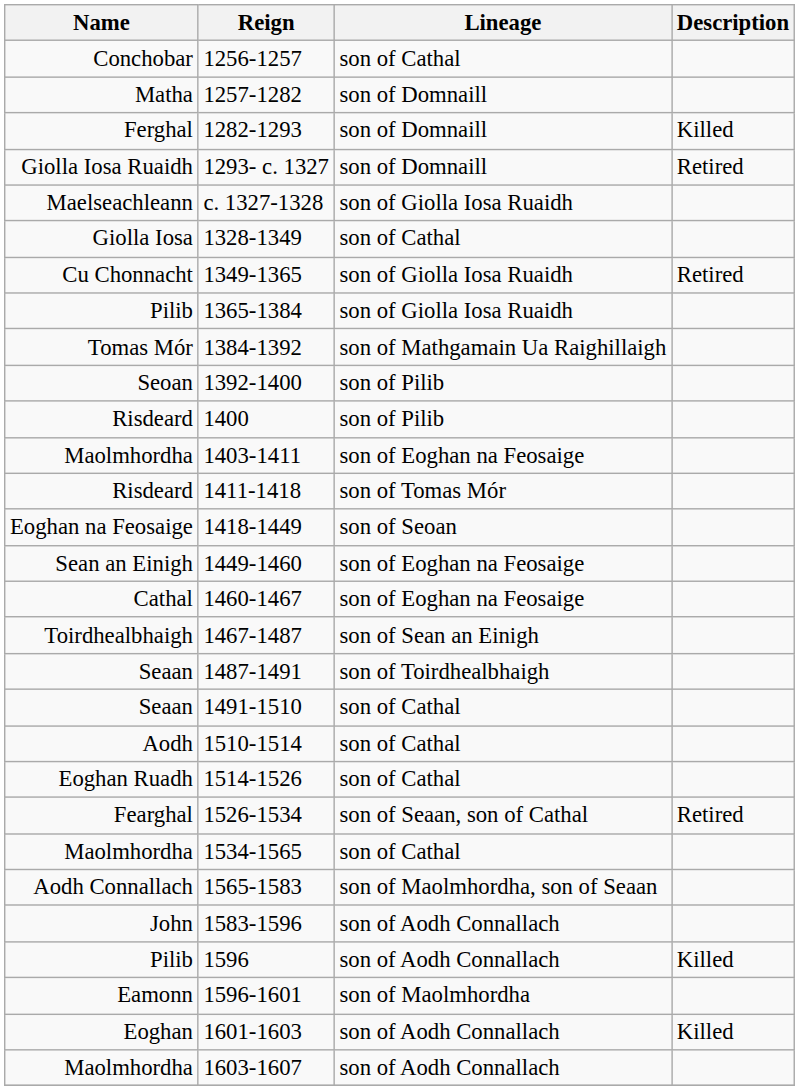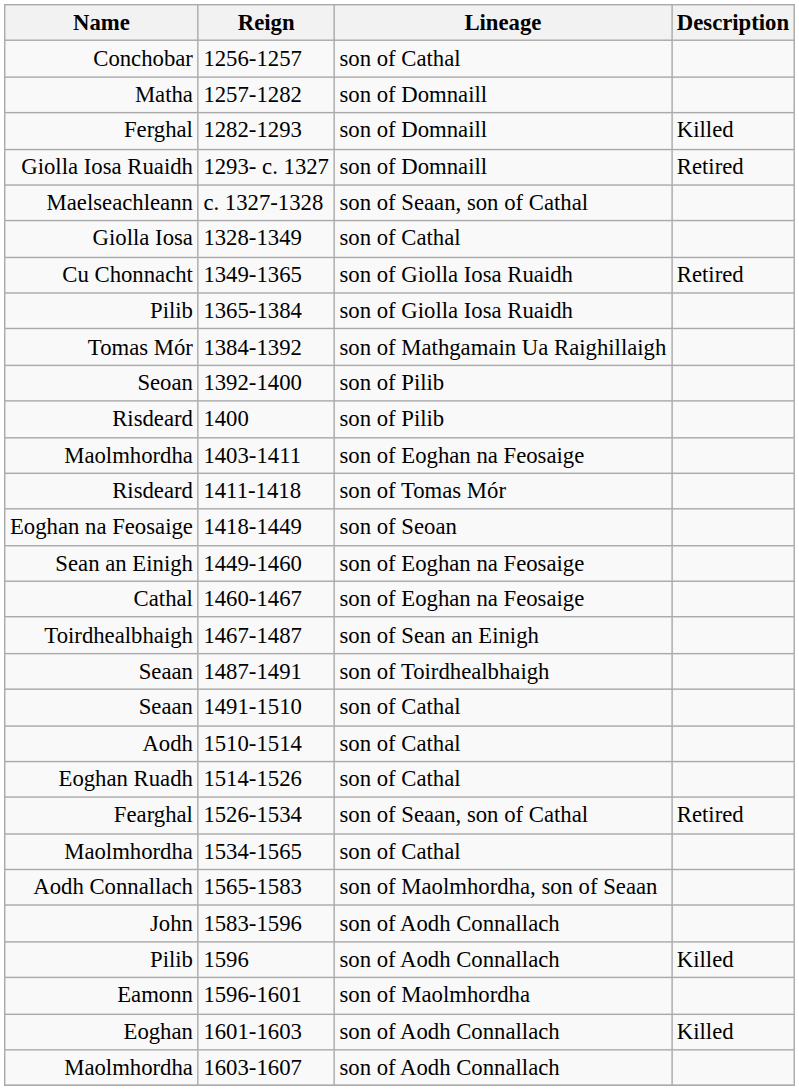 <table class="wikitable sortable">
 <tr>
 <th>Name</th>
 <th>Reign</th>
 <th>Lineage</th>
 <th>Description</th>
 </tr>
 <tr>
 <td align=right>Conchobar</td>
 <td>1256-1257</td>
 <td>son of Cathal</td>
 <td></td>
 </tr>
 <tr>
 <td align=right>Matha</td>
 <td>1257-1282</td>
 <td>son of Domnaill</td>
 <td></td>
 </tr>
 <tr>
 <td align=right>Ferghal</td>
 <td>1282-1293</td>
 <td>son of Domnaill</td>
 <td>Killed </td>
 </tr>
 <tr>
 <td align=right>Giolla Iosa Ruaidh</td>
 <td>1293- c. 1327</td>
 <td>son of Domnaill</td>
 <td>Retired</td>
 </tr>
 <tr>
 <td align=right>Maelseachleann</td>
 <td>c. 1327-1328</td>
-<td>son of Giolla Iosa Ruaidh</td>
+<td>son of Seaan, son of Cathal</td>
 <td></td>
 </tr>
 <tr>
 <td align=right>Giolla Iosa</td>
 <td>1328-1349</td>
 <td>son of Cathal</td>
 <td></td>
 </tr>
 <tr>
 <td align=right>Cu Chonnacht</td>
 <td>1349-1365</td>
 <td>son of Giolla Iosa Ruaidh</td>
 <td>Retired</td>
 </tr>
 <tr>
 <td align=right>Pilib</td>
 <td>1365-1384</td>
 <td>son of Giolla Iosa Ruaidh</td>
 <td></td>
 </tr>
 <tr>
 <td align=right>Tomas Mór</td>
 <td>1384-1392</td>
 <td>son of Mathgamain Ua Raighillaigh</td>
 <td align=right></td>
 </tr>
 <tr>
 <td align=right>Seoan</td>
 <td>1392-1400</td>
 <td>son of Pilib</td>
 <td align=right></td>
 </tr>
 <tr>
 <td align=right>Risdeard</td>
 <td>1400</td>
 <td>son of Pilib</td>
 <td align=right></td>
 </tr>
 <tr>
 <td align=right>Maolmhordha</td>
 <td>1403-1411</td>
 <td>son of Eoghan na Feosaige</td>
 <td align=right></td>
 </tr>
 <tr>
 <td align=right>Risdeard</td>
 <td>1411-1418</td>
 <td>son of Tomas Mór</td>
 <td align=right></td>
 </tr>
 <tr>
 <td align=right>Eoghan na Feosaige</td>
 <td>1418-1449</td>
 <td>son of Seoan</td>
 <td></td>
 </tr>
 <tr>
 <td align=right>Sean an Einigh</td>
 <td>1449-1460</td>
 <td>son of Eoghan na Feosaige</td>
 <td></td>
 </tr>
 <tr>
 <td align=right>Cathal</td>
 <td>1460-1467</td>
 <td>son of Eoghan na Feosaige</td>
 <td></td>
 </tr>
 <tr>
 <td align=right>Toirdhealbhaigh</td>
 <td>1467-1487</td>
 <td>son of Sean an Einigh</td>
 <td align=right></td>
 </tr>
 <tr>
 <td align=right>Seaan</td>
 <td>1487-1491</td>
 <td>son of Toirdhealbhaigh</td>
 <td align=right></td>
 </tr>
 <tr>
 <td align=right>Seaan</td>
 <td>1491-1510</td>
 <td>son of Cathal</td>
 <td align=right></td>
 </tr>
 <tr>
 <td align=right>Aodh</td>
 <td>1510-1514</td>
 <td>son of Cathal</td>
 <td align=right></td>
 </tr>
 <tr>
 <td align=right>Eoghan Ruadh</td>
 <td>1514-1526</td>
 <td>son of Cathal</td>
 <td></td>
 </tr>
 <tr>
 <td align=right>Fearghal</td>
 <td>1526-1534</td>
 <td>son of Seaan, son of Cathal</td>
 <td>Retired</td>
 </tr>
 <tr>
 <td align=right>Maolmhordha</td>
 <td>1534-1565</td>
 <td>son of Cathal</td>
 <td align=right></td>
 </tr>
 <tr>
 <td align=right>Aodh Connallach</td>
 <td>1565-1583</td>
 <td>son of Maolmhordha, son of Seaan</td>
 <td></td>
 </tr>
 <tr>
 <td align=right>John</td>
 <td>1583-1596</td>
 <td>son of Aodh Connallach</td>
 <td></td>
 </tr>
 <tr>
 <td align=right>Pilib</td>
 <td>1596</td>
 <td>son of Aodh Connallach</td>
 <td>Killed </td>
 </tr>
 <tr>
 <td align=right>Eamonn</td>
 <td>1596-1601</td>
 <td>son of Maolmhordha</td>
 <td></td>
 </tr>
 <tr>
 <td align=right>Eoghan</td>
 <td>1601-1603</td>
 <td>son of Aodh Connallach</td>
 <td>Killed </td>
 </tr>
 <tr>
 <td align=right>Maolmhordha</td>
 <td>1603-1607</td>
 <td>son of Aodh Connallach</td>
 <td></td>
 </tr>
 <tr>
 </tr>
 </table>
